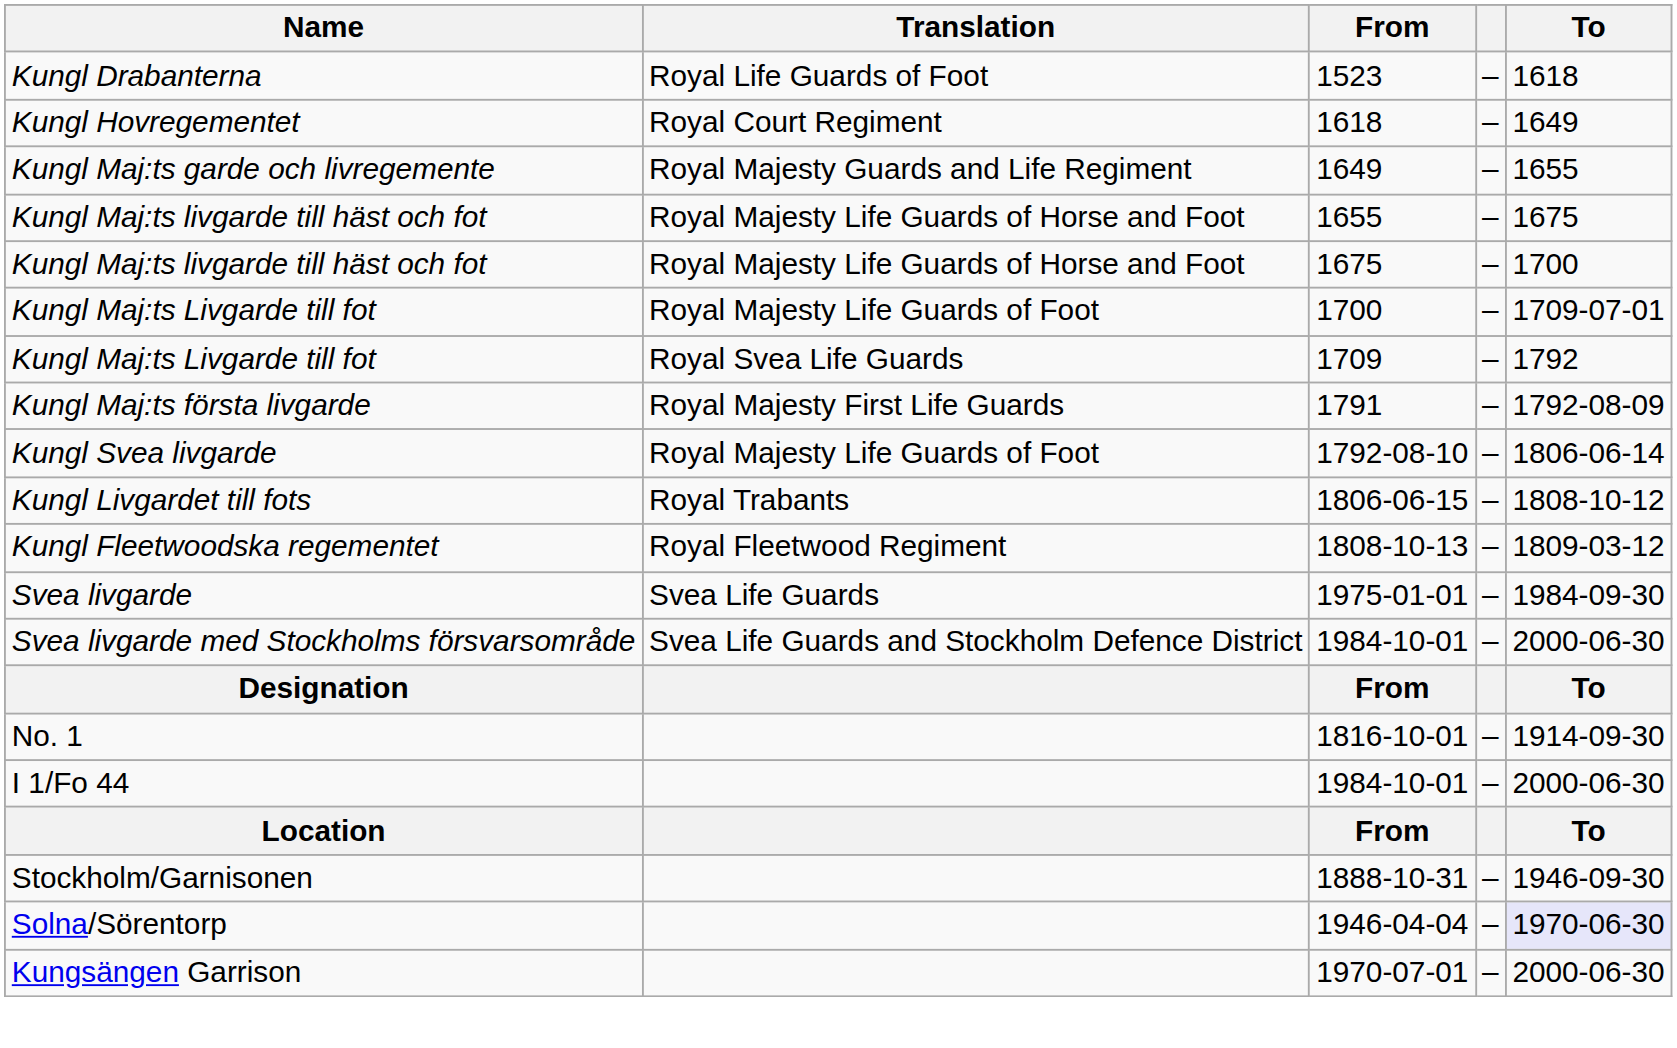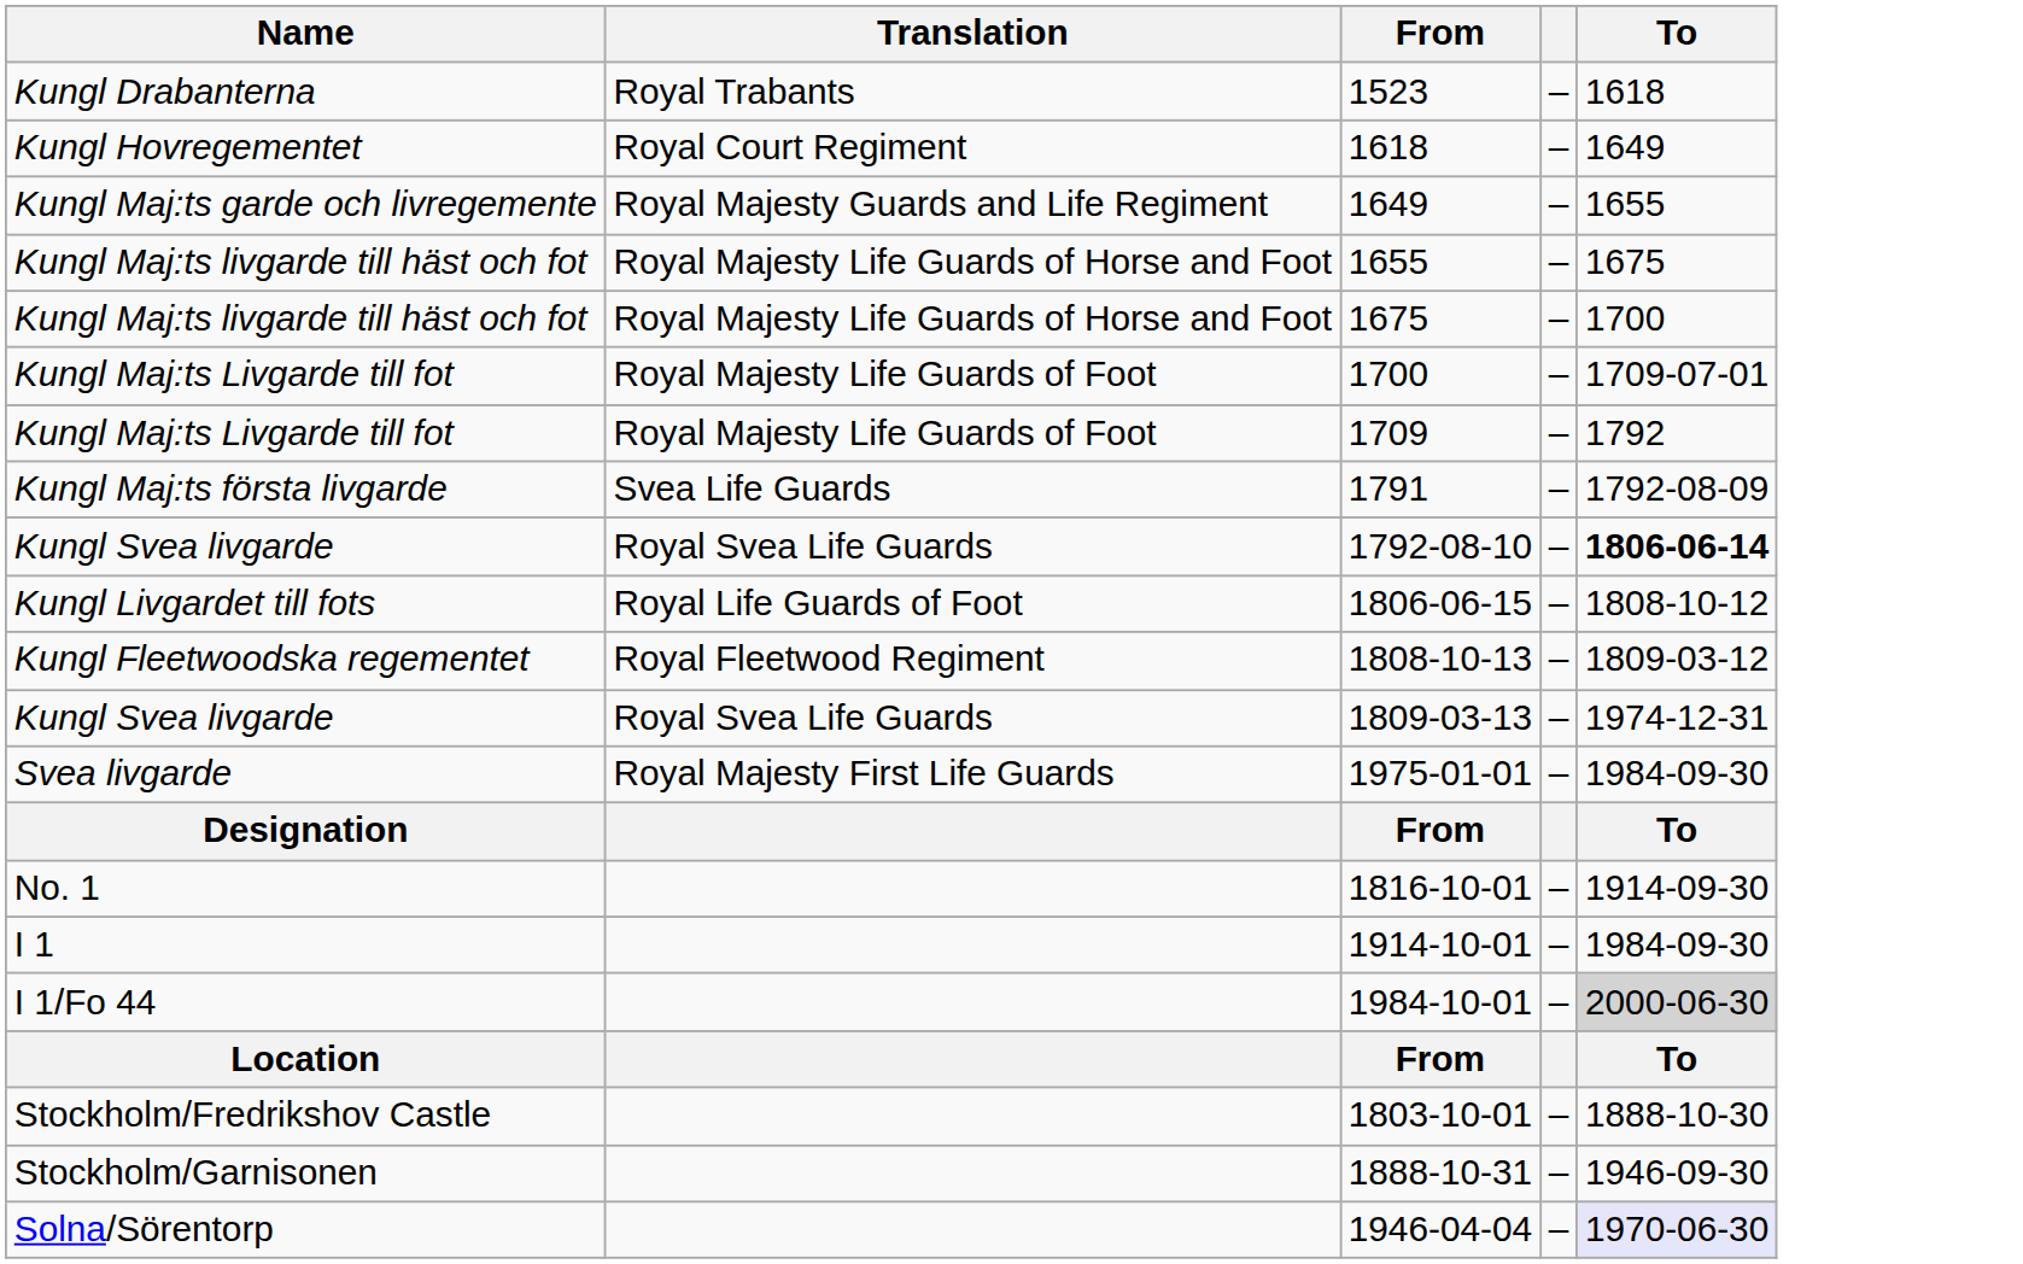 <table class="wikitable">
 <tr>
 <th style="font-weight:bold;">Name</th>
 <th style="font-weight:bold;">Translation</th>
 <th style="text-align: center; font-weight:bold;">From</th>
 <th></th>
 <th style="text-align: center; font-weight:bold;">To</th>
 </tr>
 <tr>
 <td style="font-style:italic;">Kungl Drabanterna</td>
-<td>Royal Life Guards of Foot</td>
+<td>Royal Trabants</td>
 <td>1523</td>
 <td>–</td>
 <td>1618</td>
 </tr>
 <tr>
 <td style="font-style:italic;">Kungl Hovregementet</td>
 <td>Royal Court Regiment</td>
 <td>1618</td>
 <td>–</td>
 <td>1649</td>
 </tr>
 <tr>
 <td style="font-style:italic;">Kungl Maj:ts garde och livregemente</td>
 <td>Royal Majesty Guards and Life Regiment</td>
 <td>1649</td>
 <td>–</td>
 <td>1655</td>
 </tr>
 <tr>
 <td style="font-style:italic;">Kungl Maj:ts livgarde till häst och fot</td>
 <td>Royal Majesty Life Guards of Horse and Foot</td>
 <td>1655</td>
 <td>–</td>
 <td>1675</td>
 </tr>
 <tr>
 <td style="font-style:italic;">Kungl Maj:ts livgarde till häst och fot</td>
 <td>Royal Majesty Life Guards of Horse and Foot</td>
 <td>1675</td>
 <td>–</td>
 <td>1700</td>
 </tr>
 <tr>
 <td style="font-style:italic;">Kungl Maj:ts Livgarde till fot</td>
 <td>Royal Majesty Life Guards of Foot</td>
 <td>1700</td>
 <td>–</td>
 <td>1709-07-01</td>
 </tr>
 <tr>
 <td style="font-style:italic;">Kungl Maj:ts Livgarde till fot</td>
-<td>Royal Svea Life Guards</td>
+<td>Royal Majesty Life Guards of Foot</td>
 <td>1709</td>
 <td>–</td>
 <td>1792</td>
 </tr>
 <tr>
 <td style="font-style:italic;">Kungl Maj:ts första livgarde</td>
-<td>Royal Majesty First Life Guards</td>
+<td>Svea Life Guards</td>
 <td>1791</td>
 <td>–</td>
 <td>1792-08-09</td>
 </tr>
 <tr>
 <td style="font-style:italic;">Kungl Svea livgarde</td>
-<td>Royal Majesty Life Guards of Foot</td>
+<td>Royal Svea Life Guards</td>
 <td>1792-08-10</td>
 <td>–</td>
-<td>1806-06-14</td>
+<td><strong>1806-06-14</strong></td>
 </tr>
 <tr>
 <td style="font-style:italic;">Kungl Livgardet till fots</td>
-<td>Royal Trabants</td>
+<td>Royal Life Guards of Foot</td>
 <td>1806-06-15</td>
 <td>–</td>
 <td>1808-10-12</td>
 </tr>
 <tr>
 <td style="font-style:italic;">Kungl Fleetwoodska regementet</td>
 <td>Royal Fleetwood Regiment</td>
 <td>1808-10-13</td>
 <td>–</td>
 <td>1809-03-12</td>
 </tr>
 <tr>
+<td style="font-style:italic;">Kungl Svea livgarde</td>
+<td>Royal Svea Life Guards</td>
+<td>1809-03-13</td>
+<td>–</td>
+<td>1974-12-31</td>
+</tr>
+<tr>
 <td style="font-style:italic;">Svea livgarde</td>
-<td>Svea Life Guards</td>
+<td>Royal Majesty First Life Guards</td>
 <td>1975-01-01</td>
 <td>–</td>
 <td>1984-09-30</td>
-</tr>
-<tr>
-<td style="font-style:italic;">Svea livgarde med Stockholms försvarsområde</td>
-<td>Svea Life Guards and Stockholm Defence District</td>
-<td>1984-10-01</td>
-<td>–</td>
-<td>2000-06-30</td>
 </tr>
 <tr>
 <th style="font-weight:bold;">Designation</th>
 <th style="font-weight:bold;"></th>
 <th style="text-align: center; font-weight:bold;">From</th>
 <th></th>
 <th style="text-align: center; font-weight:bold;">To</th>
 </tr>
 <tr>
 <td>No. 1</td>
 <td></td>
 <td style="text-align: center;">1816-10-01</td>
 <td style="text-align: center;">–</td>
 <td style="text-align: center;">1914-09-30</td>
 </tr>
 <tr>
+<td>I 1</td>
+<td></td>
+<td style="text-align: center;">1914-10-01</td>
+<td style="text-align: center;">–</td>
+<td style="text-align: center;">1984-09-30</td>
+</tr>
+<tr>
 <td>I 1/Fo 44</td>
 <td></td>
 <td style="text-align: center;">1984-10-01</td>
 <td style="text-align: center;">–</td>
-<td style="text-align: center;">2000-06-30</td>
+<td style="background: lightgrey; text-align: center;">2000-06-30</td>
 </tr>
 <tr>
 <th style="font-weight:bold;">Location</th>
 <th style="font-weight:bold;"></th>
 <th style="text-align: center; font-weight:bold;">From</th>
 <th></th>
 <th style="text-align: center; font-weight:bold;">To</th>
+</tr>
+<tr>
+<td>Stockholm/Fredrikshov Castle</td>
+<td></td>
+<td style="text-align: center;">1803-10-01</td>
+<td style="text-align: center;">–</td>
+<td style="text-align: center;">1888-10-30</td>
 </tr>
 <tr>
 <td>Stockholm/Garnisonen</td>
 <td></td>
 <td style="text-align: center;">1888-10-31</td>
 <td style="text-align: center;">–</td>
 <td style="text-align: center;">1946-09-30</td>
 </tr>
 <tr>
 <td><a href='#'>Solna</a>/Sörentorp</td>
 <td></td>
 <td style="text-align: center;">1946-04-04</td>
 <td style="text-align: center;">–</td>
 <td style="background: lavender; text-align: center;">1970-06-30</td>
 </tr>
-<tr>
-<td><a href='#'>Kungsängen</a> Garrison</td>
-<td></td>
-<td style="text-align: center;">1970-07-01</td>
-<td style="text-align: center;">–</td>
-<td style="text-align: center;">2000-06-30</td>
-</tr>
 </table>
